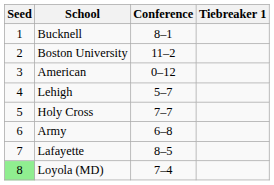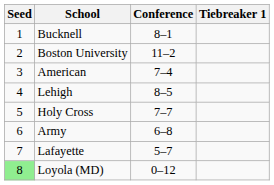 <table class="wikitable" style="text-align:center">
 <tr>
 <th>Seed</th>
 <th>School</th>
 <th>Conference</th>
 <th>Tiebreaker 1</th>
 </tr>
 <tr>
 <td>1</td>
 <td align=left>Bucknell</td>
 <td>8–1</td>
 <td align=left></td>
 </tr>
 <tr>
 <td>2</td>
 <td align=left>Boston University</td>
 <td>11–2</td>
 <td align=left></td>
 </tr>
 <tr>
 <td>3</td>
 <td align=left>American</td>
-<td>0–12</td>
+<td>7–4</td>
 <td align=left></td>
 </tr>
 <tr>
 <td>4</td>
 <td align=left>Lehigh</td>
-<td>5–7</td>
+<td>8–5</td>
 <td align=left></td>
 </tr>
 <tr>
 <td>5</td>
 <td align=left>Holy Cross</td>
 <td>7–7</td>
 <td align=left></td>
 </tr>
 <tr>
 <td>6</td>
 <td align=left>Army</td>
 <td>6–8</td>
 <td align=left></td>
 </tr>
 <tr>
 <td>7</td>
 <td align=left>Lafayette</td>
-<td>8–5</td>
+<td>5–7</td>
 <td align=left></td>
 </tr>
 <tr>
 <td style="background: lightgreen;">8</td>
 <td align=left>Loyola (MD)</td>
-<td>7–4</td>
+<td>0–12</td>
 <td align=left></td>
 </tr>
 </table>
